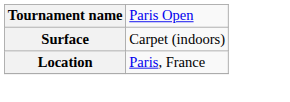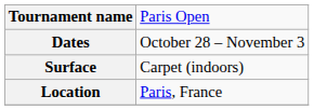 <table class="wikitable">
 <tr>
 <th>Tournament name</th>
 <td><a href='#'>Paris Open</a></td>
+</tr>
+<tr>
+<th>Dates</th>
+<td>October 28 – November 3</td>
 </tr>
 <tr>
 <th>Surface</th>
 <td>Carpet (indoors)</td>
 </tr>
 <tr>
 <th>Location</th>
 <td><a href='#'>Paris</a>, France</td>
 </tr>
 <tr>
 </tr>
 </table>
